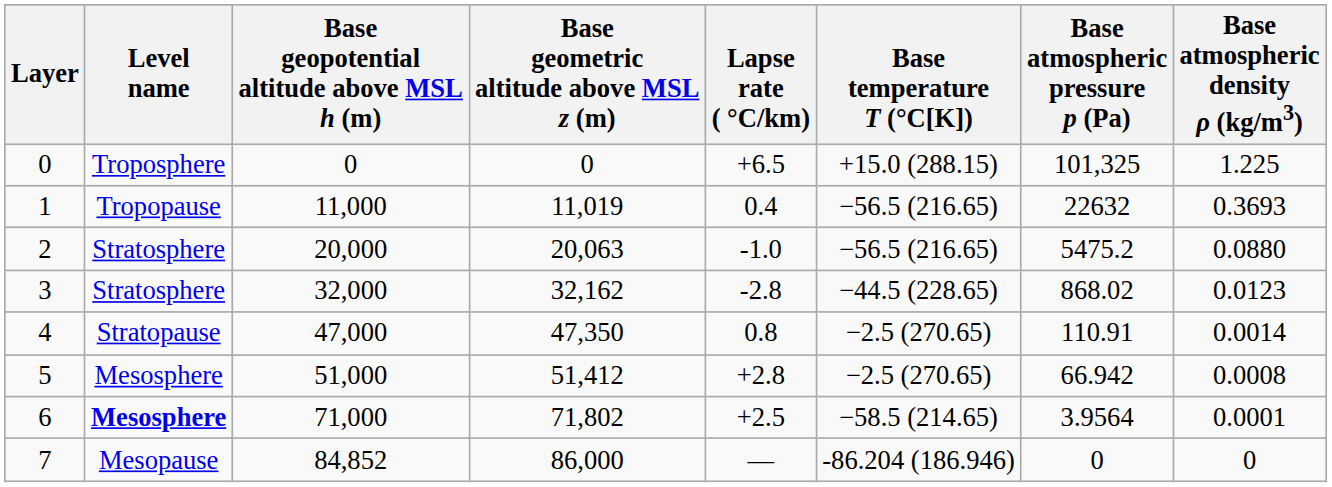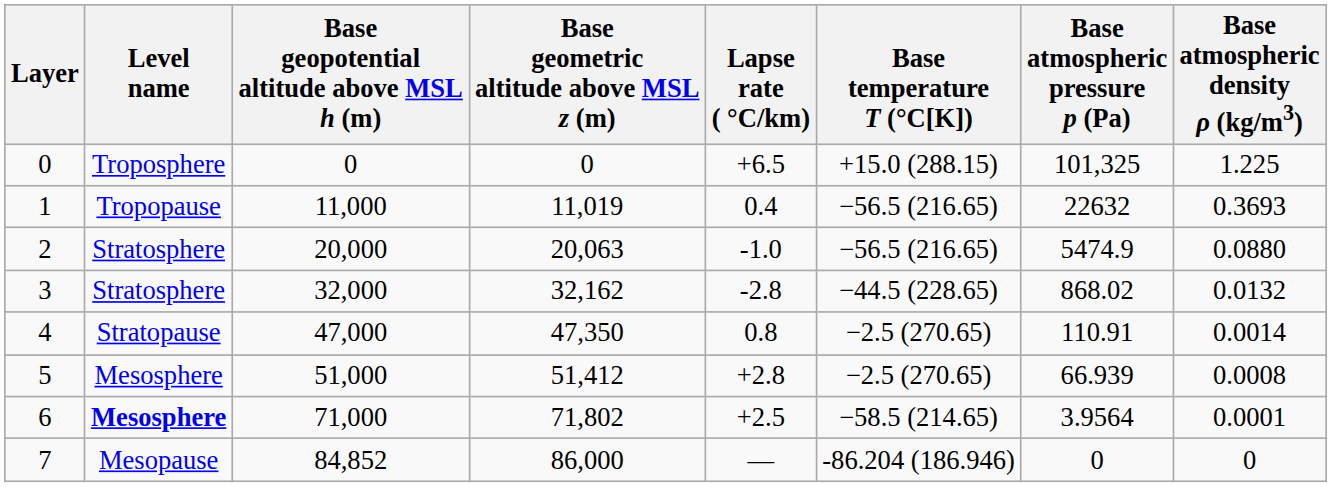 <table class="wikitable">
 <tr>
 <th>Layer</th>
 <th>Level<br>name</th>
 <th>Base<br>geopotential<br>altitude above <a href='#'>MSL</a><br> <em>h</em> (m)</th>
 <th>Base<br>geometric<br>altitude above <a href='#'>MSL</a><br><em>z</em> (m)</th>
 <th><br>Lapse<br>rate <br> ( °C/km)</th>
 <th><br>Base<br>temperature <br> <em>T</em> (°C[K])</th>
 <th>Base<br>atmospheric<br>pressure <br><em>p</em> (Pa)</th>
 <th>Base<br>atmospheric<br>density<br><em>ρ</em> (kg/m<sup>3</sup>)</th>
 </tr>
 <tr>
 <td align=center>0<br></td>
 <td align=center><a href='#'>Troposphere</a></td>
 <td align=center>0</td>
 <td align=center>0</td>
 <td align=center>+6.5</td>
 <td align=center>+15.0 (288.15)</td>
 <td align=center>101,325</td>
 <td align=center>1.225</td>
 </tr>
 <tr>
 <td align=center>1</td>
 <td align=center><a href='#'>Tropopause</a></td>
 <td align=center>11,000</td>
 <td align=center>11,019</td>
 <td align=center>0.4</td>
 <td align=center>−56.5 (216.65)</td>
 <td align=center>22632</td>
 <td align=center>0.3693</td>
 </tr>
 <tr>
 <td align=center>2</td>
 <td align=center><a href='#'>Stratosphere</a></td>
 <td align=center>20,000</td>
 <td align=center>20,063</td>
 <td align=center>-1.0</td>
 <td align=center>−56.5 (216.65)</td>
-<td align=center>5475.2</td>
+<td align=center>5474.9</td>
 <td align=center>0.0880</td>
 </tr>
 <tr>
 <td align=center>3</td>
 <td align=center><a href='#'>Stratosphere</a></td>
 <td align=center>32,000</td>
 <td align=center>32,162</td>
 <td align=center>-2.8</td>
 <td align=center>−44.5 (228.65)</td>
 <td align=center>868.02</td>
-<td align=center>0.0123</td>
+<td align=center>0.0132</td>
 </tr>
 <tr>
 <td align=center>4</td>
 <td align=center><a href='#'>Stratopause</a></td>
 <td align=center>47,000</td>
 <td align=center>47,350</td>
 <td align=center>0.8</td>
 <td align=center>−2.5 (270.65)</td>
 <td align=center>110.91</td>
 <td align=center>0.0014</td>
 </tr>
 <tr>
 <td align=center>5</td>
 <td align=center><a href='#'>Mesosphere</a></td>
 <td align=center>51,000</td>
 <td align=center>51,412</td>
 <td align=center>+2.8</td>
 <td align=center>−2.5 (270.65)</td>
-<td align=center>66.942</td>
+<td align=center>66.939</td>
 <td align=center>0.0008</td>
 </tr>
 <tr>
 <td align=center>6</td>
 <td align=center><strong><a href='#'>Mesosphere</a></strong></td>
 <td align=center>71,000</td>
 <td align=center>71,802</td>
 <td align=center>+2.5</td>
 <td align=center>−58.5 (214.65)</td>
 <td align=center>3.9564</td>
 <td align=center>0.0001</td>
 </tr>
 <tr>
 <td align=center>7</td>
 <td align=center><a href='#'>Mesopause</a></td>
 <td align=center>84,852</td>
 <td align=center>86,000</td>
 <td align=center>—</td>
 <td align=center>-86.204 (186.946)</td>
 <td align=center>0</td>
 <td align=center>0</td>
 </tr>
 </table>
